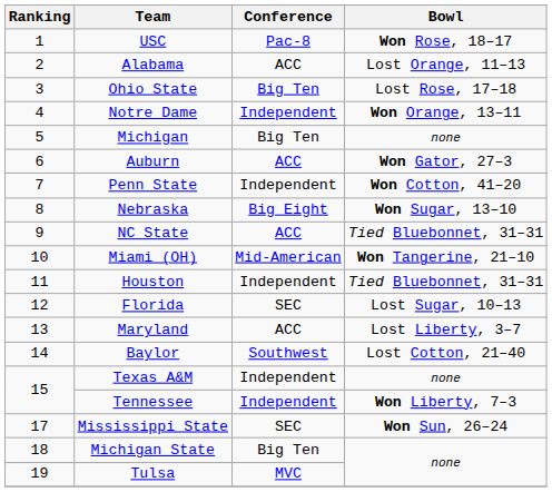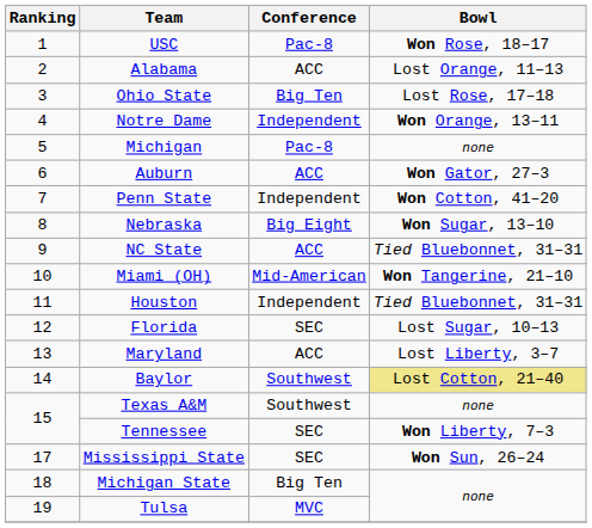 <table class=wikitable style="text-align:center">
 <tr>
 <th>Ranking</th>
 <th>Team</th>
 <th>Conference</th>
 <th>Bowl</th>
 </tr>
 <tr>
 <td>1</td>
 <td><a href='#'>USC</a></td>
 <td><a href='#'>Pac-8</a></td>
 <td><strong>Won</strong> <a href='#'>Rose</a>, 18–17</td>
 </tr>
 <tr>
 <td>2</td>
 <td><a href='#'>Alabama</a></td>
 <td>ACC</td>
 <td>Lost <a href='#'>Orange</a>, 11–13</td>
 </tr>
 <tr>
 <td>3</td>
 <td><a href='#'>Ohio State</a></td>
 <td><a href='#'>Big Ten</a></td>
 <td>Lost <a href='#'>Rose</a>, 17–18</td>
 </tr>
 <tr>
 <td>4</td>
 <td><a href='#'>Notre Dame</a></td>
 <td><a href='#'>Independent</a></td>
 <td><strong>Won</strong> <a href='#'>Orange</a>, 13–11</td>
 </tr>
 <tr>
 <td>5</td>
 <td><a href='#'>Michigan</a></td>
-<td>Big Ten</td>
+<td><a href='#'>Pac-8</a></td>
 <td><small><em>none</em></small></td>
 </tr>
 <tr>
 <td>6</td>
 <td><a href='#'>Auburn</a></td>
 <td><a href='#'>ACC</a></td>
 <td><strong>Won</strong> <a href='#'>Gator</a>, 27–3</td>
 </tr>
 <tr>
 <td>7</td>
 <td><a href='#'>Penn State</a></td>
 <td>Independent</td>
 <td><strong>Won</strong> <a href='#'>Cotton</a>, 41–20</td>
 </tr>
 <tr>
 <td>8</td>
 <td><a href='#'>Nebraska</a></td>
 <td><a href='#'>Big Eight</a></td>
 <td><strong>Won</strong> <a href='#'>Sugar</a>, 13–10</td>
 </tr>
 <tr>
 <td>9</td>
 <td><a href='#'>NC State</a></td>
 <td><a href='#'>ACC</a></td>
 <td><em>Tied</em> <a href='#'>Bluebonnet</a>, 31–31</td>
 </tr>
 <tr>
 <td>10</td>
 <td><a href='#'>Miami (OH)</a></td>
 <td><a href='#'>Mid-American</a></td>
 <td><strong>Won</strong> <a href='#'>Tangerine</a>, 21–10</td>
 </tr>
 <tr>
 <td>11</td>
 <td><a href='#'>Houston</a></td>
 <td>Independent </td>
 <td><em>Tied</em> <a href='#'>Bluebonnet</a>, 31–31</td>
 </tr>
 <tr>
 <td>12</td>
 <td><a href='#'>Florida</a></td>
 <td>SEC</td>
 <td>Lost <a href='#'>Sugar</a>, 10–13</td>
 </tr>
 <tr>
 <td>13</td>
 <td><a href='#'>Maryland</a></td>
 <td>ACC</td>
 <td>Lost <a href='#'>Liberty</a>, 3–7</td>
 </tr>
 <tr>
 <td>14</td>
 <td><a href='#'>Baylor</a></td>
 <td><a href='#'>Southwest</a></td>
-<td>Lost <a href='#'>Cotton</a>, 21–40</td>
+<td style="background: khaki;">Lost <a href='#'>Cotton</a>, 21–40</td>
 </tr>
 <tr>
 <td rowspan=2>15</td>
 <td><a href='#'>Texas A&M</a></td>
-<td>Independent </td>
+<td>Southwest</td>
 <td><small><em>none</em></small></td>
 </tr>
 <tr>
 <td><a href='#'>Tennessee</a></td>
-<td><a href='#'>Independent</a></td>
+<td>SEC</td>
 <td><strong>Won</strong> <a href='#'>Liberty</a>, 7–3</td>
 </tr>
 <tr>
 <td>17</td>
 <td><a href='#'>Mississippi State</a></td>
 <td>SEC</td>
 <td><strong>Won</strong> <a href='#'>Sun</a>, 26–24</td>
 </tr>
 <tr>
 <td>18</td>
 <td><a href='#'>Michigan State</a></td>
 <td>Big Ten</td>
 <td rowspan=2><small><em>none</em></small></td>
 </tr>
 <tr>
 <td>19</td>
 <td><a href='#'>Tulsa</a></td>
 <td><a href='#'>MVC</a></td>
 </tr>
 <tr>
 </tr>
 </table>
